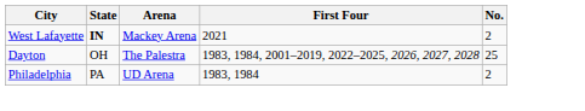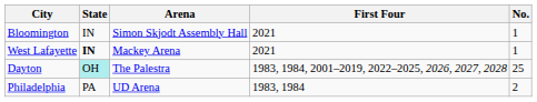 <table class="wikitable sortable">
 <tr valign="baseline">
 <th>City</th>
 <th>State</th>
 <th>Arena</th>
 <th>First Four</th>
 <th>No.</th>
 </tr>
 <tr>
+<td><a href='#'>Bloomington</a></td>
+<td>IN</td>
+<td><a href='#'>Simon Skjodt Assembly Hall</a></td>
+<td>2021</td>
+<td>1</td>
+</tr>
+<tr>
 <td><a href='#'>West Lafayette</a></td>
 <td><strong>IN</strong></td>
 <td><a href='#'>Mackey Arena</a></td>
 <td>2021</td>
-<td>2</td>
+<td>1</td>
 </tr>
 <tr>
 <td><a href='#'>Dayton</a></td>
-<td>OH</td>
+<td style="background: paleturquoise;">OH</td>
 <td><a href='#'>The Palestra</a></td>
 <td>1983, 1984, 2001–2019, 2022–2025, <em>2026, 2027, 2028</em></td>
 <td>25</td>
 </tr>
 <tr>
 <td><a href='#'>Philadelphia</a></td>
 <td>PA</td>
 <td><a href='#'>UD Arena</a></td>
 <td>1983, 1984</td>
 <td>2</td>
 </tr>
 </table>
